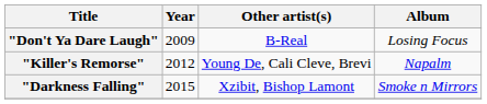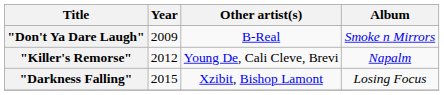 <table class="wikitable plainrowheaders" style="text-align:center;">
 <tr>
 <th scope="col">Title</th>
 <th scope="col">Year</th>
 <th scope="col">Other artist(s)</th>
 <th scope="col">Album</th>
 </tr>
 <tr>
 <th scope="row">"Don't Ya Dare Laugh"</th>
 <td>2009</td>
 <td><a href='#'>B-Real</a></td>
-<td><em>Losing Focus</em></td>
+<td><em><a href='#'>Smoke n Mirrors</a></em></td>
 </tr>
 <tr>
 <th scope="row">"Killer's Remorse"</th>
 <td>2012</td>
 <td><a href='#'>Young De</a>, Cali Cleve, Brevi</td>
 <td><em><a href='#'>Napalm</a></em></td>
 </tr>
 <tr>
 <th scope="row">"Darkness Falling"</th>
 <td>2015</td>
 <td><a href='#'>Xzibit</a>, <a href='#'>Bishop Lamont</a></td>
-<td><em><a href='#'>Smoke n Mirrors</a></em></td>
+<td><em>Losing Focus</em></td>
 </tr>
 <tr>
 </tr>
 </table>
